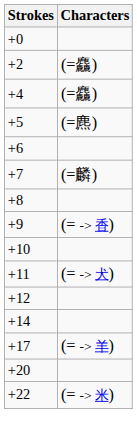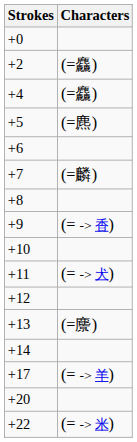 <table class="wikitable">
 <tr>
 <th>Strokes</th>
 <th>Characters</th>
 </tr>
 <tr>
 <td>+0</td>
 <td style="font-size: large;"></td>
 </tr>
 <tr>
 <td>+2</td>
 <td style="font-size: large;">  (=麤) </td>
 </tr>
 <tr>
 <td>+4</td>
 <td style="font-size: large;">  (=麤)</td>
 </tr>
 <tr>
 <td>+5</td>
 <td style="font-size: large;"> (=麃)   </td>
 </tr>
 <tr>
 <td>+6</td>
 <td style="font-size: large;">  </td>
 </tr>
 <tr>
 <td>+7</td>
 <td style="font-size: large;">     (=麟)</td>
 </tr>
 <tr>
 <td>+8</td>
 <td style="font-size: large;">      </td>
 </tr>
 <tr>
 <td>+9</td>
 <td style="font-size: large;"> (= <small>-> <a href='#'>香</a></small>)   </td>
 </tr>
 <tr>
 <td>+10</td>
 <td style="font-size: large;"> </td>
 </tr>
 <tr>
 <td>+11</td>
 <td style="font-size: large;"> (= <small>-> <a href='#'>犬</a></small>)</td>
 </tr>
 <tr>
 <td>+12</td>
 <td style="font-size: large;"></td>
 </tr>
 <tr>
+<td>+13</td>
+<td style="font-size: large;"> (=麖)</td>
+</tr>
+<tr>
 <td>+14</td>
 <td style="font-size: large;"></td>
 </tr>
 <tr>
 <td>+17</td>
 <td style="font-size: large;"> (= <small>-> <a href='#'>羊</a></small>)</td>
 </tr>
 <tr>
 <td>+20</td>
 <td style="font-size: large;"></td>
 </tr>
 <tr>
 <td>+22</td>
 <td style="font-size: large;"> (= <small>-> <a href='#'>米</a></small>)</td>
 </tr>
 </table>
